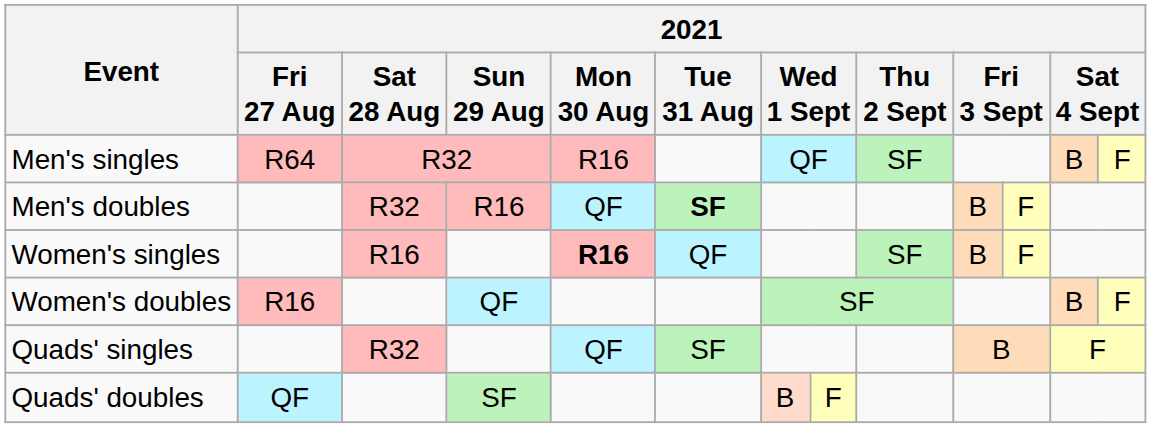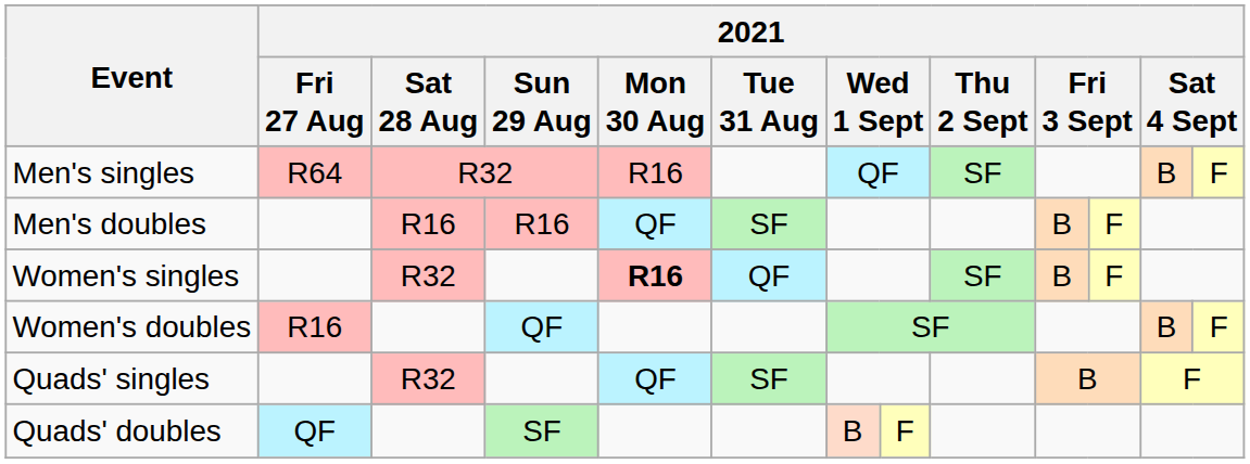 <table class="wikitable" style="margin:0.5em auto; font-size:95%; line-height:1.25em;">
 <tr align="center">
 <th rowspan="2">Event</th>
 <th colspan="13">2021</th>
 </tr>
 <tr>
 <th>Fri<br>27 Aug</th>
 <th>Sat<br>28 Aug</th>
 <th>Sun<br>29 Aug</th>
 <th>Mon<br>30 Aug</th>
 <th>Tue<br>31 Aug</th>
 <th colspan="2">Wed<br>1 Sept</th>
 <th colspan="2">Thu<br>2 Sept</th>
 <th colspan="2">Fri<br>3 Sept</th>
 <th colspan="2">Sat<br>4 Sept</th>
 </tr>
 <tr align="center">
 <td align="left">Men's singles</td>
 <td bgcolor="#FFBBBB">R64</td>
 <td bgcolor="#FFBBBB" colspan="2">R32</td>
 <td bgcolor="#FFBBBB">R16</td>
 <td></td>
 <td colspan="2"bgcolor="#BBF3FF">QF</td>
 <td colspan="2" bgcolor="#BBF3BB">SF</td>
 <td colspan="2"></td>
 <td bgcolor="#FEDCBA">B</td>
 <td bgcolor="#FFFFBB">F</td>
 </tr>
 <tr align="center">
 <td align="left">Men's doubles</td>
 <td></td>
-<td bgcolor="#FFBBBB">R32</td>
+<td bgcolor="#FFBBBB">R16</td>
 <td bgcolor="#FFBBBB">R16</td>
 <td bgcolor="#BBF3FF">QF</td>
-<td bgcolor="#BBF3BB"><strong>SF</strong></td>
+<td bgcolor="#BBF3BB">SF</td>
 <td colspan="2"></td>
 <td colspan="2"></td>
 <td bgcolor="#FEDCBA">B</td>
 <td bgcolor="#FFFFBB">F</td>
 <td colspan="2"></td>
 </tr>
 <tr align="center">
 <td align="left">Women's singles</td>
 <td></td>
-<td bgcolor="#FFBBBB">R16</td>
+<td bgcolor="#FFBBBB">R32</td>
 <td></td>
 <td bgcolor="#FFBBBB"><strong>R16</strong></td>
 <td bgcolor="#BBF3FF">QF</td>
 <td colspan="2"></td>
 <td colspan="2" bgcolor="#BBF3BB">SF</td>
 <td bgcolor="#FEDCBA">B</td>
 <td bgcolor="#FFFFBB">F</td>
 <td colspan="2"></td>
 </tr>
 <tr align="center">
 <td align="left">Women's doubles</td>
 <td bgcolor="#FFBBBB">R16</td>
 <td></td>
 <td bgcolor="#BBF3FF">QF</td>
 <td></td>
 <td></td>
 <td colspan="4" bgcolor="#BBF3BB">SF</td>
 <td colspan="2"></td>
 <td bgcolor="#FEDCBA">B</td>
 <td bgcolor="#FFFFBB">F</td>
 </tr>
 <tr align="center">
 <td align="left">Quads' singles</td>
 <td></td>
 <td bgcolor="#FFBBBB">R32</td>
 <td></td>
 <td bgcolor="#BBF3FF">QF</td>
 <td bgcolor="#BBF3BB">SF</td>
 <td colspan="2"></td>
 <td colspan="2"></td>
 <td colspan="2"bgcolor="#FEDCBA">B</td>
 <td colspan="2" bgcolor="#FFFFBB">F</td>
 </tr>
 <tr align="center">
 <td align="left">Quads' doubles</td>
 <td bgcolor="#BBF3FF">QF</td>
 <td></td>
 <td bgcolor="#BBF3BB">SF</td>
 <td></td>
 <td></td>
 <td bgcolor="#FEDBCA">B</td>
 <td bgcolor="#FFFFBB">F</td>
 <td colspan="2"></td>
 <td colspan="2"></td>
 <td colspan="2"></td>
 </tr>
 </table>
